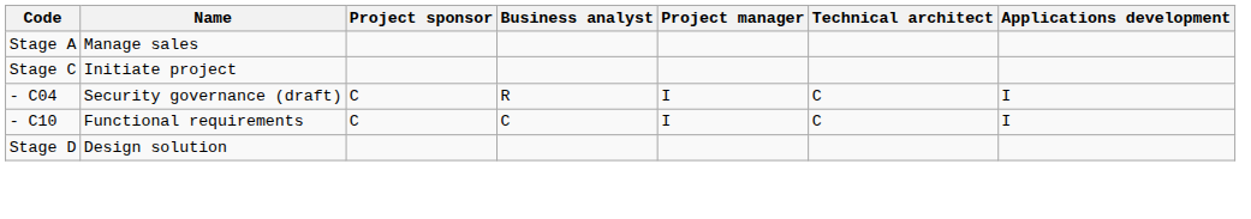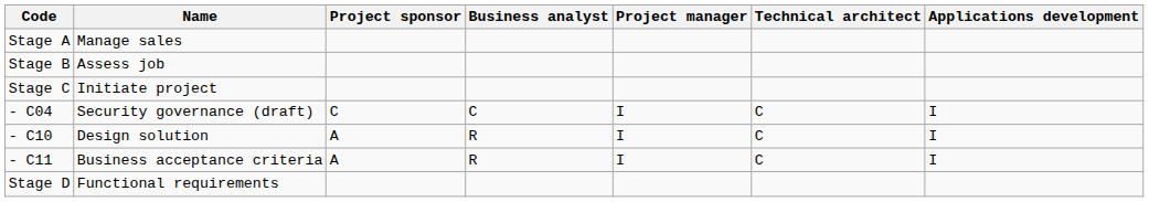 <table class="wikitable">
 <tr>
 <th>Code</th>
 <th>Name</th>
 <th>Project sponsor</th>
 <th>Business analyst</th>
 <th>Project manager</th>
 <th>Technical architect</th>
 <th>Applications development</th>
 </tr>
 <tr>
 <td>Stage A</td>
 <td>Manage sales</td>
 <td></td>
 <td></td>
 <td></td>
 <td></td>
 <td></td>
 </tr>
 <tr>
+<td>Stage B</td>
+<td>Assess job</td>
+<td></td>
+<td></td>
+<td></td>
+<td></td>
+<td></td>
+</tr>
+<tr>
 <td>Stage C</td>
 <td>Initiate project</td>
 <td></td>
 <td></td>
 <td></td>
 <td></td>
 <td></td>
 </tr>
 <tr>
 <td>- C04</td>
 <td>Security governance (draft)</td>
 <td>C</td>
+<td>C</td>
+<td>I</td>
+<td>C</td>
+<td>I</td>
+</tr>
+<tr>
+<td>- C10</td>
+<td>Design solution</td>
+<td>A</td>
 <td>R</td>
 <td>I</td>
 <td>C</td>
 <td>I</td>
 </tr>
 <tr>
-<td>- C10</td>
-<td>Functional requirements</td>
-<td>C</td>
-<td>C</td>
+<td>- C11</td>
+<td>Business acceptance criteria</td>
+<td>A</td>
+<td>R</td>
 <td>I</td>
 <td>C</td>
 <td>I</td>
 </tr>
 <tr>
 <td>Stage D</td>
-<td>Design solution</td>
+<td>Functional requirements</td>
 <td></td>
 <td></td>
 <td></td>
 <td></td>
 <td></td>
 </tr>
 </table>
